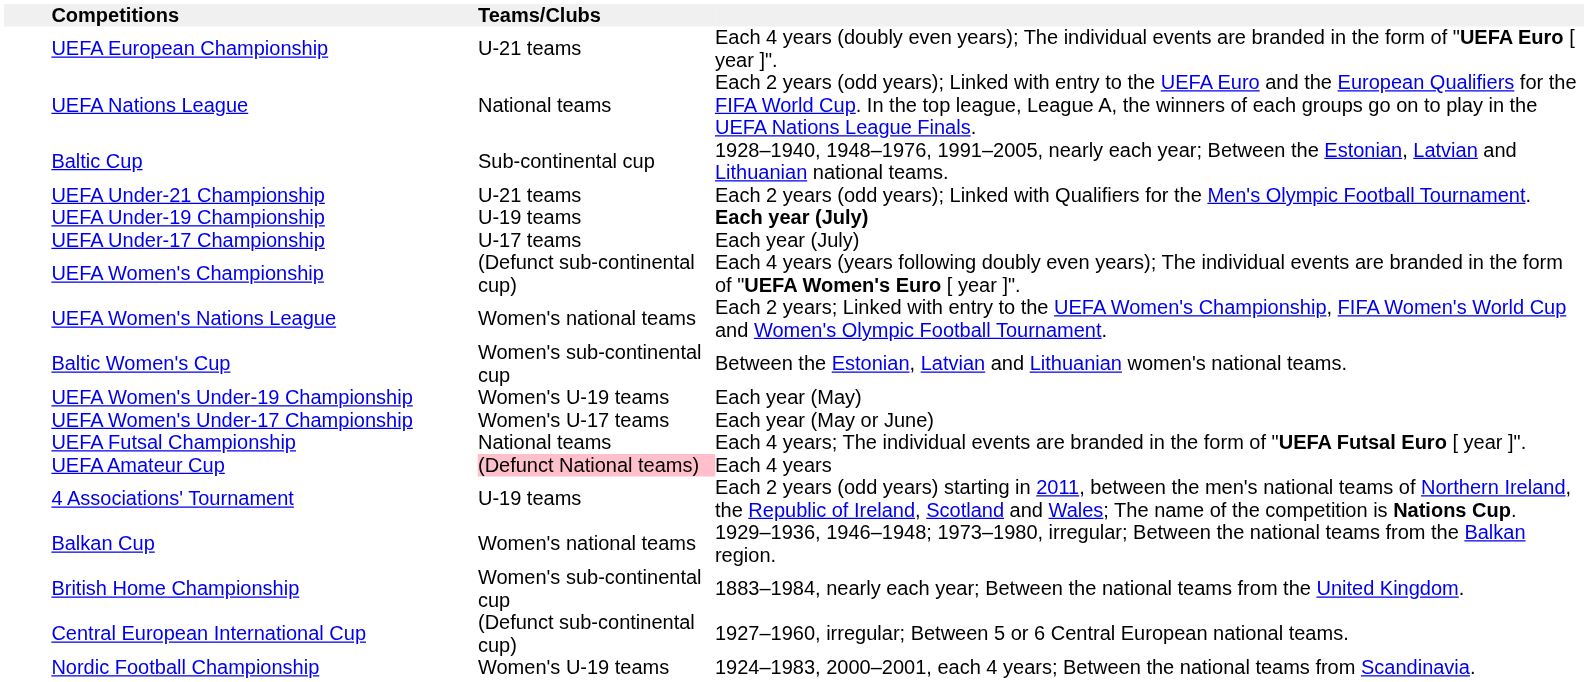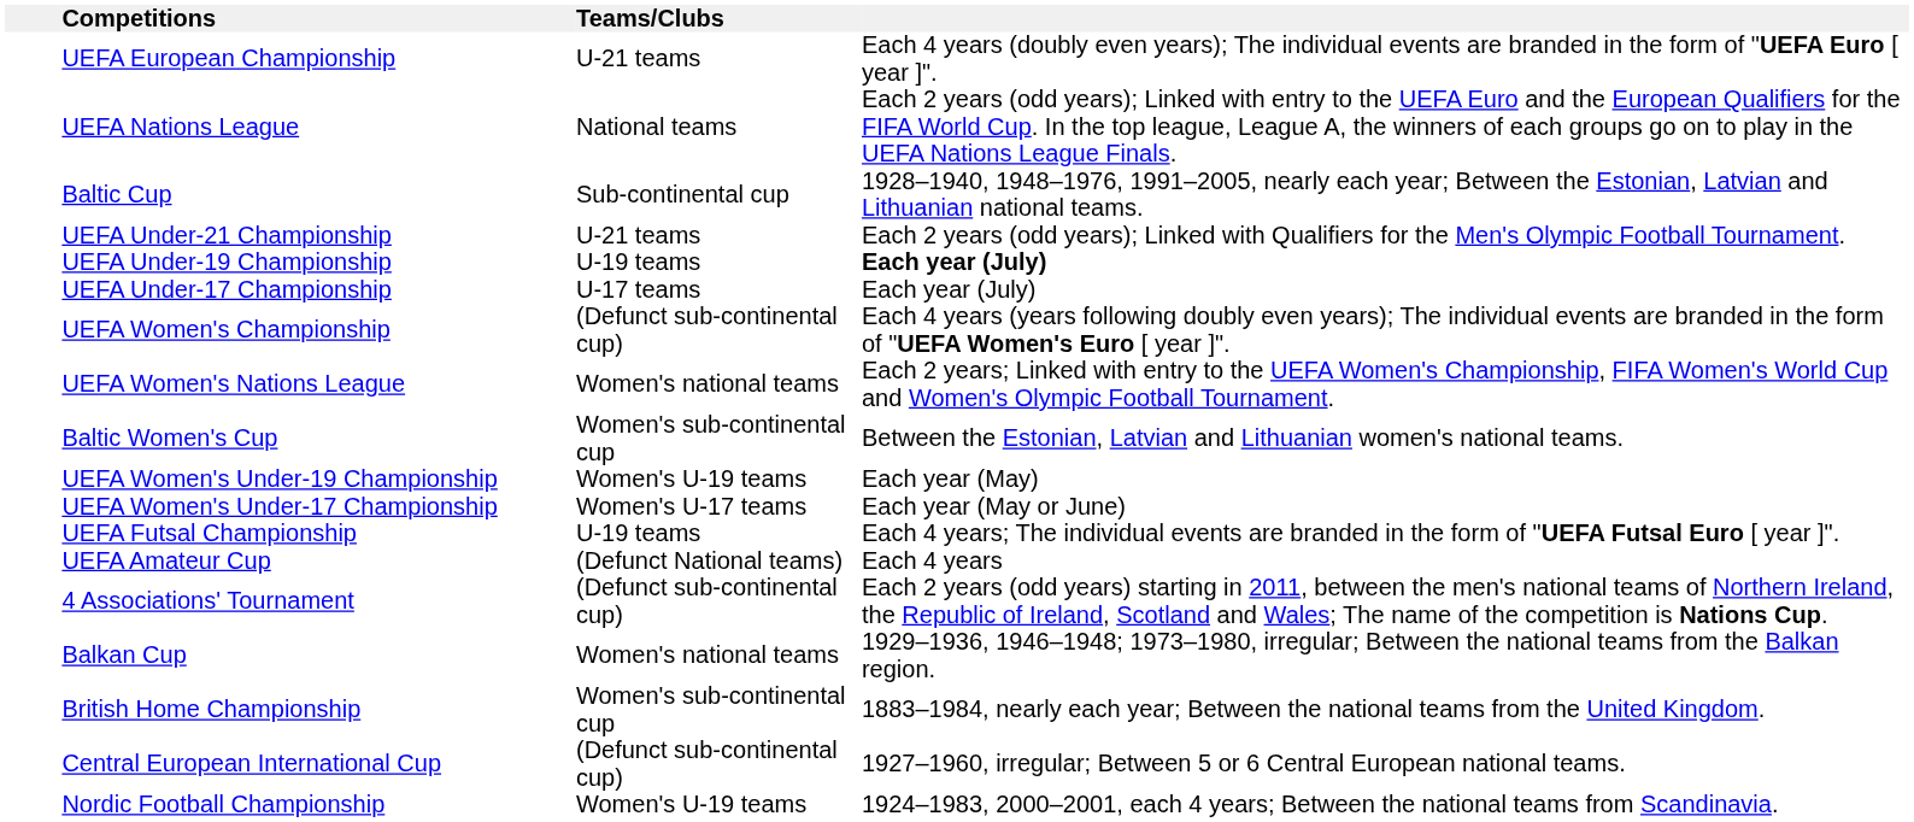 <table width="100%" cellspacing="0" cellpadding="0">
 <tr bgcolor="F0F0F0">
 <th width="3%" align="left"> </th>
 <th width="27%" align="left">Competitions</th>
 <th width="15%" align="left">Teams/Clubs</th>
 <th width="55%" align="left"></th>
 </tr>
 <tr>
 <td></td>
 <td><a href='#'>UEFA European Championship</a></td>
 <td>U-21 teams</td>
 <td>Each 4 years (doubly even years); The individual events are branded in the form of "<strong>UEFA Euro</strong> [ year ]".</td>
 </tr>
 <tr>
 <td></td>
 <td><a href='#'>UEFA Nations League</a></td>
 <td>National teams</td>
 <td>Each 2 years (odd years); Linked with entry to the <a href='#'>UEFA Euro</a> and the <a href='#'>European Qualifiers</a> for the <a href='#'>FIFA World Cup</a>. In the top league, League A, the winners of each groups go on to play in the <a href='#'>UEFA Nations League Finals</a>.</td>
 </tr>
 <tr>
 <td></td>
 <td><a href='#'>Baltic Cup</a></td>
 <td>Sub-continental cup</td>
 <td>1928–1940, 1948–1976, 1991–2005, nearly each year; Between the <a href='#'>Estonian</a>, <a href='#'>Latvian</a> and <a href='#'>Lithuanian</a> national teams.</td>
 </tr>
 <tr>
 <td></td>
 <td><a href='#'>UEFA Under-21 Championship</a></td>
 <td>U-21 teams</td>
 <td>Each 2 years (odd years); Linked with Qualifiers for the <a href='#'>Men's Olympic Football Tournament</a>.</td>
 </tr>
 <tr>
 <td></td>
 <td><a href='#'>UEFA Under-19 Championship</a></td>
 <td>U-19 teams</td>
 <td><strong>Each year (July)</strong></td>
 </tr>
 <tr>
 <td></td>
 <td><a href='#'>UEFA Under-17 Championship</a></td>
 <td>U-17 teams</td>
 <td>Each year (July)</td>
 </tr>
 <tr>
 <td></td>
 <td><a href='#'>UEFA Women's Championship</a></td>
 <td>(Defunct sub-continental cup)</td>
 <td>Each 4 years (years following doubly even years); The individual events are branded in the form of "<strong>UEFA Women's Euro</strong> [ year ]".</td>
 </tr>
 <tr>
 <td></td>
 <td><a href='#'>UEFA Women's Nations League</a></td>
 <td>Women's national teams</td>
 <td>Each 2 years; Linked with entry to the <a href='#'>UEFA Women's Championship</a>, <a href='#'>FIFA Women's World Cup</a> and <a href='#'>Women's Olympic Football Tournament</a>.</td>
 </tr>
 <tr>
 <td></td>
 <td><a href='#'>Baltic Women's Cup</a></td>
 <td>Women's sub-continental cup</td>
 <td>Between the <a href='#'>Estonian</a>, <a href='#'>Latvian</a> and <a href='#'>Lithuanian</a> women's national teams.</td>
 </tr>
 <tr>
 <td></td>
 <td><a href='#'>UEFA Women's Under-19 Championship</a></td>
 <td>Women's U-19 teams</td>
 <td>Each year (May)</td>
 </tr>
 <tr>
 <td></td>
 <td><a href='#'>UEFA Women's Under-17 Championship</a></td>
 <td>Women's U-17 teams</td>
 <td>Each year (May or June)</td>
 </tr>
 <tr>
 <td></td>
 <td><a href='#'>UEFA Futsal Championship</a></td>
-<td>National teams</td>
+<td>U-19 teams</td>
 <td>Each 4 years; The individual events are branded in the form of "<strong>UEFA Futsal Euro</strong> [ year ]".</td>
 </tr>
 <tr>
 <td></td>
 <td><a href='#'>UEFA Amateur Cup</a></td>
-<td style="background: pink;">(Defunct National teams)</td>
+<td>(Defunct National teams)</td>
 <td>Each 4 years</td>
 </tr>
 <tr>
 <td></td>
 <td><a href='#'>4 Associations' Tournament</a></td>
-<td>U-19 teams</td>
+<td>(Defunct sub-continental cup)</td>
 <td>Each 2 years (odd years) starting in <a href='#'>2011</a>, between the men's national teams of <a href='#'>Northern Ireland</a>, the <a href='#'>Republic of Ireland</a>, <a href='#'>Scotland</a> and <a href='#'>Wales</a>; The name of the competition is <strong>Nations Cup</strong>.</td>
 </tr>
 <tr>
 <td></td>
 <td><a href='#'>Balkan Cup</a></td>
 <td>Women's national teams</td>
 <td>1929–1936, 1946–1948; 1973–1980, irregular; Between the national teams from the <a href='#'>Balkan</a> region.</td>
 </tr>
 <tr>
 <td></td>
 <td><a href='#'>British Home Championship</a></td>
 <td>Women's sub-continental cup</td>
 <td>1883–1984, nearly each year; Between the national teams from the <a href='#'>United Kingdom</a>.</td>
 </tr>
 <tr>
 <td></td>
 <td><a href='#'>Central European International Cup</a></td>
 <td>(Defunct sub-continental cup)</td>
 <td>1927–1960, irregular; Between 5 or 6 Central European national teams.</td>
 </tr>
 <tr>
 <td></td>
 <td><a href='#'>Nordic Football Championship</a></td>
 <td>Women's U-19 teams</td>
 <td>1924–1983, 2000–2001, each 4 years; Between the national teams from <a href='#'>Scandinavia</a>.</td>
 </tr>
 </table>
